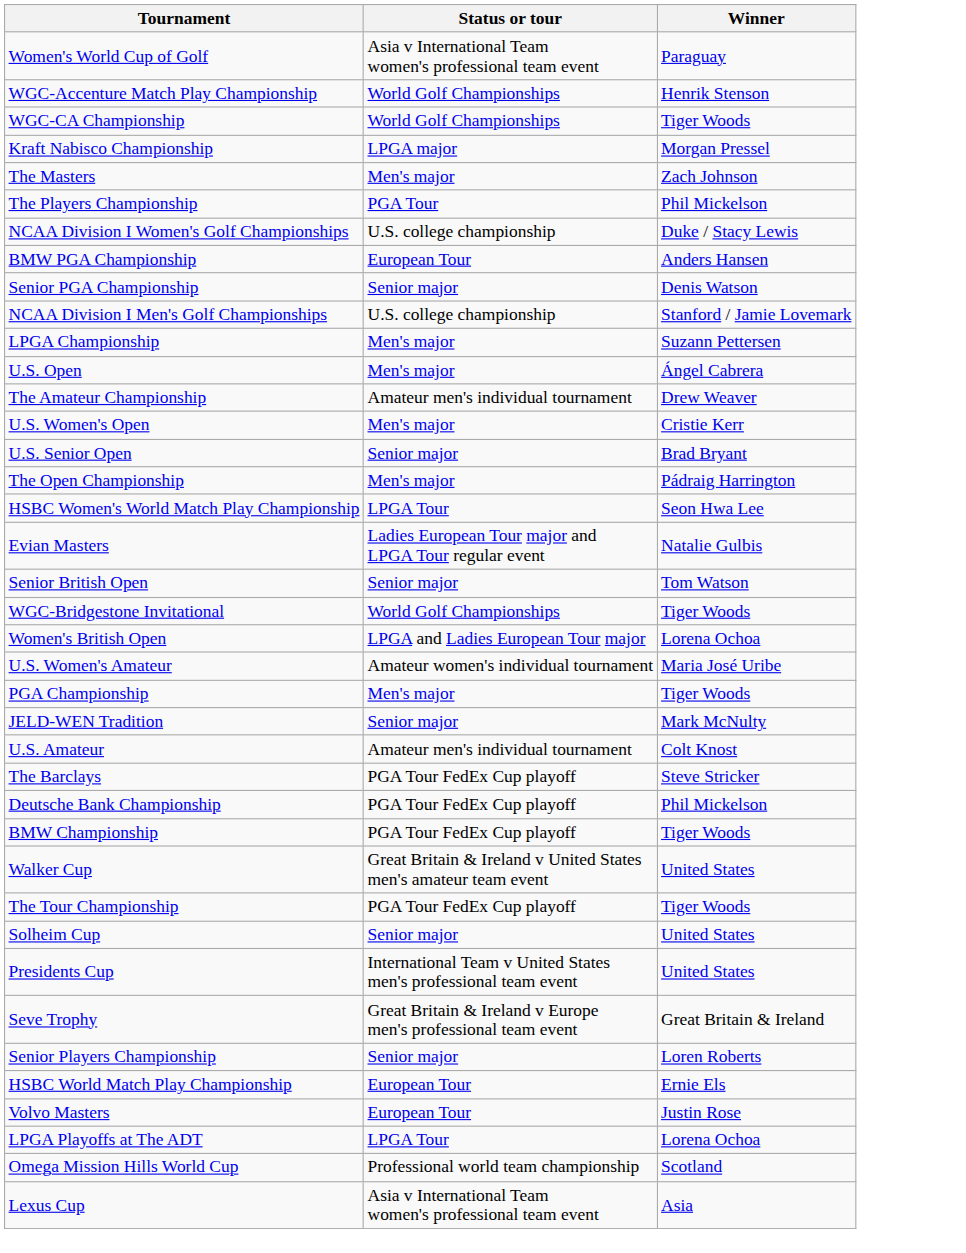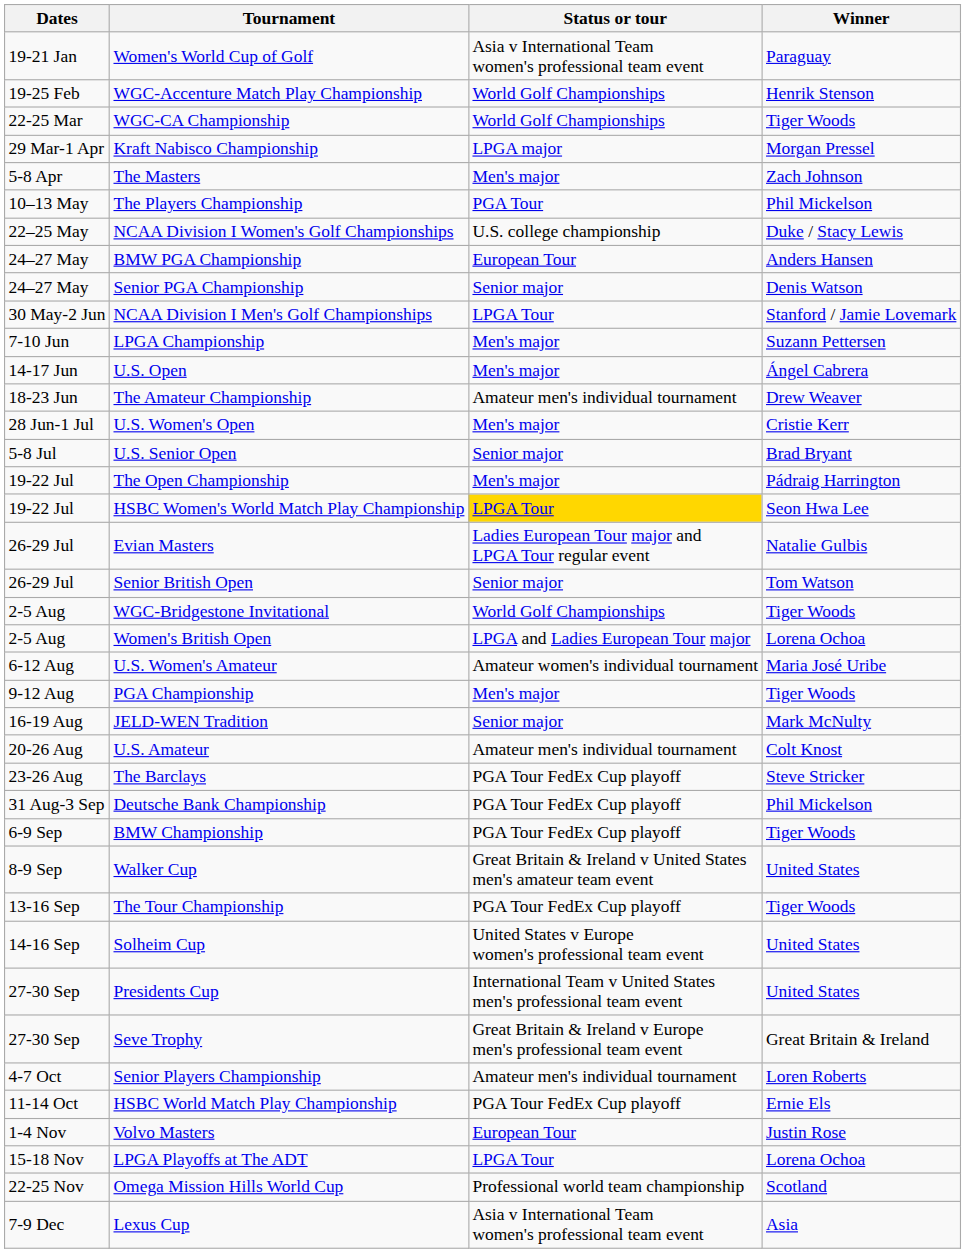 <table class="wikitable">
 <tr>
+<th>Dates</th>
 <th>Tournament</th>
 <th>Status or tour</th>
 <th>Winner</th>
 </tr>
 <tr>
+<td>19-21 Jan</td>
 <td><a href='#'>Women's World Cup of Golf</a></td>
 <td>Asia v International Team <br>women's professional team event</td>
 <td> <a href='#'>Paraguay</a></td>
 </tr>
 <tr>
+<td>19-25 Feb</td>
 <td><a href='#'>WGC-Accenture Match Play Championship</a></td>
 <td><a href='#'>World Golf Championships</a></td>
 <td> <a href='#'>Henrik Stenson</a></td>
 </tr>
 <tr>
+<td>22-25 Mar</td>
 <td><a href='#'>WGC-CA Championship</a></td>
 <td><a href='#'>World Golf Championships</a></td>
 <td> <a href='#'>Tiger Woods</a></td>
 </tr>
 <tr>
+<td>29 Mar-1 Apr</td>
 <td><a href='#'>Kraft Nabisco Championship</a></td>
 <td><a href='#'>LPGA major</a></td>
 <td> <a href='#'>Morgan Pressel</a></td>
 </tr>
 <tr>
+<td>5-8 Apr</td>
 <td><a href='#'>The Masters</a></td>
 <td><a href='#'>Men's major</a></td>
 <td> <a href='#'>Zach Johnson</a></td>
 </tr>
 <tr>
+<td>10–13 May</td>
 <td><a href='#'>The Players Championship</a></td>
 <td><a href='#'>PGA Tour</a></td>
 <td> <a href='#'>Phil Mickelson</a></td>
 </tr>
 <tr>
+<td>22–25 May</td>
 <td><a href='#'>NCAA Division I Women's Golf Championships</a></td>
 <td>U.S. college championship</td>
 <td><a href='#'>Duke</a> / <a href='#'>Stacy Lewis</a></td>
 </tr>
 <tr>
+<td>24–27 May</td>
 <td><a href='#'>BMW PGA Championship</a></td>
 <td><a href='#'>European Tour</a></td>
 <td> <a href='#'>Anders Hansen</a></td>
 </tr>
 <tr>
+<td>24–27 May</td>
 <td><a href='#'>Senior PGA Championship</a></td>
 <td><a href='#'>Senior major</a></td>
 <td> <a href='#'>Denis Watson</a></td>
 </tr>
 <tr>
+<td>30 May-2 Jun</td>
 <td><a href='#'>NCAA Division I Men's Golf Championships</a></td>
-<td>U.S. college championship</td>
+<td><a href='#'>LPGA Tour</a></td>
 <td><a href='#'>Stanford</a> / <a href='#'>Jamie Lovemark</a></td>
 </tr>
 <tr>
+<td>7-10 Jun</td>
 <td><a href='#'>LPGA Championship</a></td>
 <td><a href='#'>Men's major</a></td>
 <td> <a href='#'>Suzann Pettersen</a></td>
 </tr>
 <tr>
+<td>14-17 Jun</td>
 <td><a href='#'>U.S. Open</a></td>
 <td><a href='#'>Men's major</a></td>
 <td> <a href='#'>Ángel Cabrera</a></td>
 </tr>
 <tr>
+<td>18-23 Jun</td>
 <td><a href='#'>The Amateur Championship</a></td>
 <td>Amateur men's individual tournament</td>
 <td> <a href='#'>Drew Weaver</a></td>
 </tr>
 <tr>
+<td>28 Jun-1 Jul</td>
 <td><a href='#'>U.S. Women's Open</a></td>
 <td><a href='#'>Men's major</a></td>
 <td> <a href='#'>Cristie Kerr</a></td>
 </tr>
 <tr>
+<td>5-8 Jul</td>
 <td><a href='#'>U.S. Senior Open</a></td>
 <td><a href='#'>Senior major</a></td>
 <td> <a href='#'>Brad Bryant</a></td>
 </tr>
 <tr>
+<td>19-22 Jul</td>
 <td><a href='#'>The Open Championship</a></td>
 <td><a href='#'>Men's major</a></td>
 <td> <a href='#'>Pádraig Harrington</a></td>
 </tr>
 <tr>
+<td>19-22 Jul</td>
 <td><a href='#'>HSBC Women's World Match Play Championship</a></td>
-<td><a href='#'>LPGA Tour</a></td>
+<td style="background: gold;"><a href='#'>LPGA Tour</a></td>
 <td> <a href='#'>Seon Hwa Lee</a></td>
 </tr>
 <tr>
+<td>26-29 Jul</td>
 <td><a href='#'>Evian Masters</a></td>
 <td><a href='#'>Ladies European Tour</a> <a href='#'>major</a> and<br> <a href='#'>LPGA Tour</a> regular event</td>
 <td> <a href='#'>Natalie Gulbis</a></td>
 </tr>
 <tr>
+<td>26-29 Jul</td>
 <td><a href='#'>Senior British Open</a></td>
 <td><a href='#'>Senior major</a></td>
 <td> <a href='#'>Tom Watson</a></td>
 </tr>
 <tr>
+<td>2-5 Aug</td>
 <td><a href='#'>WGC-Bridgestone Invitational</a></td>
 <td><a href='#'>World Golf Championships</a></td>
 <td> <a href='#'>Tiger Woods</a></td>
 </tr>
 <tr>
+<td>2-5 Aug</td>
 <td><a href='#'>Women's British Open</a></td>
 <td><a href='#'>LPGA</a> and <a href='#'>Ladies European Tour</a> <a href='#'>major</a></td>
 <td> <a href='#'>Lorena Ochoa</a></td>
 </tr>
 <tr>
+<td>6-12 Aug</td>
 <td><a href='#'>U.S. Women's Amateur</a></td>
 <td>Amateur women's individual tournament</td>
 <td> <a href='#'>Maria José Uribe</a></td>
 </tr>
 <tr>
+<td>9-12 Aug</td>
 <td><a href='#'>PGA Championship</a></td>
 <td><a href='#'>Men's major</a></td>
 <td> <a href='#'>Tiger Woods</a></td>
 </tr>
 <tr>
+<td>16-19 Aug</td>
 <td><a href='#'>JELD-WEN Tradition</a></td>
 <td><a href='#'>Senior major</a></td>
 <td> <a href='#'>Mark McNulty</a></td>
 </tr>
 <tr>
+<td>20-26 Aug</td>
 <td><a href='#'>U.S. Amateur</a></td>
 <td>Amateur men's individual tournament</td>
 <td> <a href='#'>Colt Knost</a></td>
 </tr>
 <tr>
+<td>23-26 Aug</td>
 <td><a href='#'>The Barclays</a></td>
 <td>PGA Tour FedEx Cup playoff</td>
 <td> <a href='#'>Steve Stricker</a></td>
 </tr>
 <tr>
+<td>31 Aug-3 Sep</td>
 <td><a href='#'>Deutsche Bank Championship</a></td>
 <td>PGA Tour FedEx Cup playoff</td>
 <td> <a href='#'>Phil Mickelson</a></td>
 </tr>
 <tr>
+<td>6-9 Sep</td>
 <td><a href='#'>BMW Championship</a></td>
 <td>PGA Tour FedEx Cup playoff</td>
 <td> <a href='#'>Tiger Woods</a></td>
 </tr>
 <tr>
+<td>8-9 Sep</td>
 <td><a href='#'>Walker Cup</a></td>
 <td>Great Britain & Ireland v United States <br>men's amateur team event</td>
 <td> <a href='#'>United States</a></td>
 </tr>
 <tr>
+<td>13-16 Sep</td>
 <td><a href='#'>The Tour Championship</a></td>
 <td>PGA Tour FedEx Cup playoff</td>
 <td> <a href='#'>Tiger Woods</a></td>
 </tr>
 <tr>
+<td>14-16 Sep</td>
 <td><a href='#'>Solheim Cup</a></td>
-<td><a href='#'>Senior major</a></td>
+<td>United States v Europe <br>women's professional team event</td>
 <td> <a href='#'>United States</a></td>
 </tr>
 <tr>
+<td>27-30 Sep</td>
 <td><a href='#'>Presidents Cup</a></td>
 <td>International Team v United States <br>men's professional team event</td>
 <td> <a href='#'>United States</a></td>
 </tr>
 <tr>
+<td>27-30 Sep</td>
 <td><a href='#'>Seve Trophy</a></td>
 <td>Great Britain & Ireland v Europe <br>men's professional team event</td>
 <td> Great Britain &  Ireland</td>
 </tr>
 <tr>
+<td>4-7 Oct</td>
 <td><a href='#'>Senior Players Championship</a></td>
-<td><a href='#'>Senior major</a></td>
+<td>Amateur men's individual tournament</td>
 <td> <a href='#'>Loren Roberts</a></td>
 </tr>
 <tr>
+<td>11-14 Oct</td>
 <td><a href='#'>HSBC World Match Play Championship</a></td>
-<td><a href='#'>European Tour</a></td>
+<td>PGA Tour FedEx Cup playoff</td>
 <td> <a href='#'>Ernie Els</a></td>
 </tr>
 <tr>
+<td>1-4 Nov</td>
 <td><a href='#'>Volvo Masters</a></td>
 <td><a href='#'>European Tour</a></td>
 <td> <a href='#'>Justin Rose</a></td>
 </tr>
 <tr>
+<td>15-18 Nov</td>
 <td><a href='#'>LPGA Playoffs at The ADT</a></td>
 <td><a href='#'>LPGA Tour</a></td>
 <td> <a href='#'>Lorena Ochoa</a></td>
 </tr>
 <tr>
+<td>22-25 Nov</td>
 <td><a href='#'>Omega Mission Hills World Cup</a></td>
 <td>Professional world team championship</td>
 <td> <a href='#'>Scotland</a></td>
 </tr>
 <tr>
+<td>7-9 Dec</td>
 <td><a href='#'>Lexus Cup</a></td>
 <td>Asia v International Team <br>women's professional team event</td>
 <td><a href='#'>Asia</a></td>
 </tr>
 </table>
